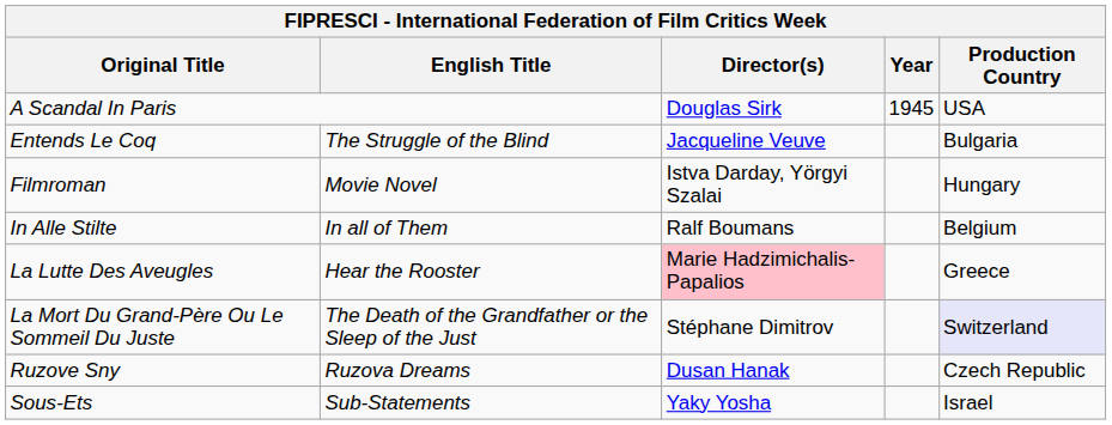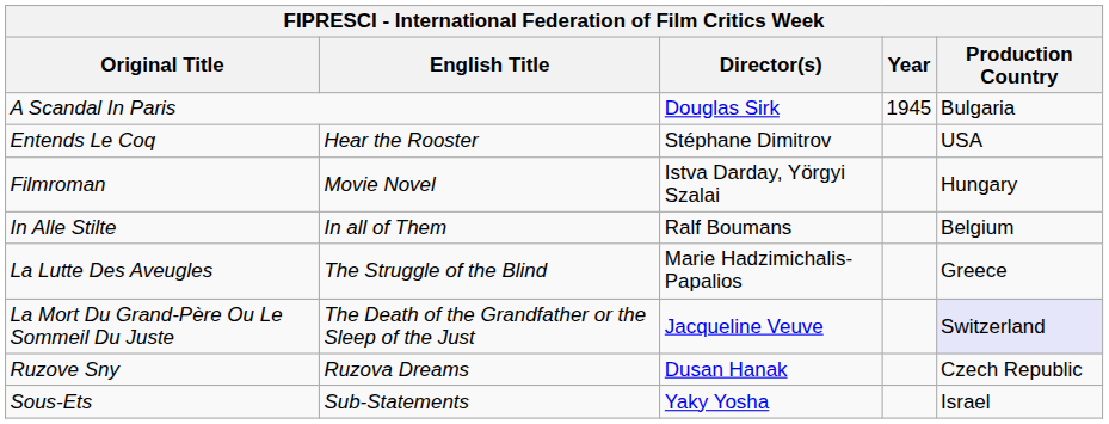 <table class="wikitable sortable">
 <tr>
 <th colspan="5">FIPRESCI - International Federation of Film Critics Week</th>
 </tr>
 <tr>
 <th>Original Title</th>
 <th>English Title</th>
 <th>Director(s)</th>
 <th>Year</th>
 <th>Production Country</th>
 </tr>
 <tr>
 <td colspan="2"><em>A Scandal In Paris</em></td>
 <td><a href='#'>Douglas Sirk</a></td>
 <td>1945</td>
-<td>USA</td>
+<td>Bulgaria</td>
 </tr>
 <tr>
 <td><em>Entends Le Coq</em></td>
-<td><em>The Struggle of the Blind</em></td>
-<td><a href='#'>Jacqueline Veuve</a></td>
+<td><em>Hear the Rooster</em></td>
+<td>Stéphane Dimitrov</td>
 <td></td>
-<td>Bulgaria</td>
+<td>USA</td>
 </tr>
 <tr>
 <td><em>Filmroman</em></td>
 <td><em>Movie Novel</em></td>
 <td>Istva Darday, Yörgyi Szalai</td>
 <td></td>
 <td>Hungary</td>
 </tr>
 <tr>
 <td><em>In Alle Stilte</em></td>
 <td><em>In all of Them</em></td>
 <td>Ralf Boumans</td>
 <td></td>
 <td>Belgium</td>
 </tr>
 <tr>
 <td><em>La Lutte Des Aveugles</em></td>
-<td><em>Hear the Rooster</em></td>
-<td style="background: pink;">Marie Hadzimichalis-Papalios</td>
+<td><em>The Struggle of the Blind</em></td>
+<td>Marie Hadzimichalis-Papalios</td>
 <td></td>
 <td>Greece</td>
 </tr>
 <tr>
 <td><em>La Mort Du Grand-Père Ou Le Sommeil Du Juste</em></td>
 <td><em>The Death of the Grandfather or the Sleep of the Just</em></td>
-<td>Stéphane Dimitrov</td>
+<td><a href='#'>Jacqueline Veuve</a></td>
 <td></td>
 <td style="background: lavender;">Switzerland</td>
 </tr>
 <tr>
 <td><em>Ruzove Sny</em></td>
 <td><em>Ruzova Dreams</em></td>
 <td><a href='#'>Dusan Hanak</a></td>
 <td></td>
 <td>Czech Republic</td>
 </tr>
 <tr>
 <td><em>Sous-Ets</em></td>
 <td><em>Sub-Statements</em></td>
 <td><a href='#'>Yaky Yosha</a></td>
 <td></td>
 <td>Israel</td>
 </tr>
 </table>
